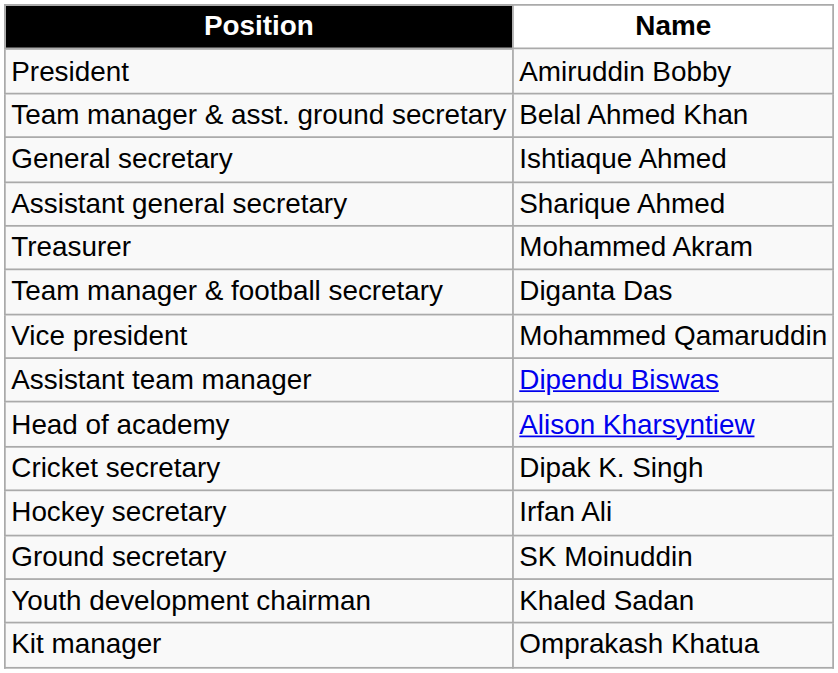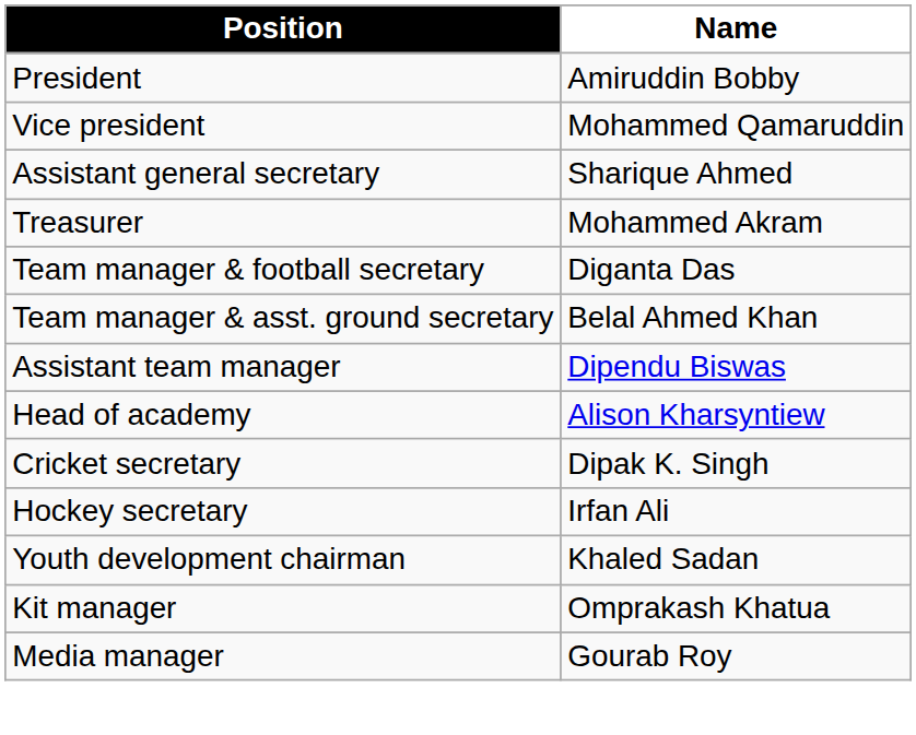 <table class="wikitable">
 <tr>
 <th style="background:black; color:white; text-align:center;">Position</th>
 <th style="background:white; color:black; text-align:center;">Name</th>
 </tr>
 <tr>
 <td>President</td>
 <td> Amiruddin Bobby</td>
 </tr>
 <tr>
-<td>Team manager & asst. ground secretary</td>
-<td> Belal Ahmed Khan</td>
-</tr>
-<tr>
-<td>General secretary</td>
-<td> Ishtiaque Ahmed</td>
+<td>Vice president</td>
+<td> Mohammed Qamaruddin</td>
 </tr>
 <tr>
 <td>Assistant general secretary</td>
 <td> Sharique Ahmed</td>
 </tr>
 <tr>
 <td>Treasurer</td>
 <td> Mohammed Akram</td>
 </tr>
 <tr>
 <td>Team manager & football secretary</td>
 <td> Diganta Das</td>
 </tr>
 <tr>
-<td>Vice president</td>
-<td> Mohammed Qamaruddin</td>
+<td>Team manager & asst. ground secretary</td>
+<td> Belal Ahmed Khan</td>
 </tr>
 <tr>
 <td>Assistant team manager</td>
 <td> <a href='#'>Dipendu Biswas</a></td>
 </tr>
 <tr>
 <td>Head of academy</td>
 <td> <a href='#'>Alison Kharsyntiew</a></td>
 </tr>
 <tr>
 <td>Cricket secretary</td>
 <td> Dipak K. Singh</td>
 </tr>
 <tr>
 <td>Hockey secretary</td>
 <td> Irfan Ali</td>
 </tr>
 <tr>
-<td>Ground secretary</td>
-<td> SK Moinuddin</td>
-</tr>
-<tr>
 <td>Youth development chairman</td>
 <td> Khaled Sadan</td>
 </tr>
 <tr>
 <td>Kit manager</td>
 <td> Omprakash Khatua</td>
 </tr>
+<tr>
+<td>Media manager</td>
+<td> Gourab Roy</td>
+</tr>
 </table>
